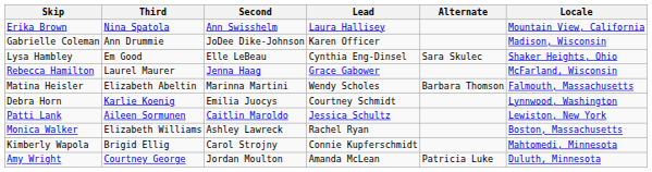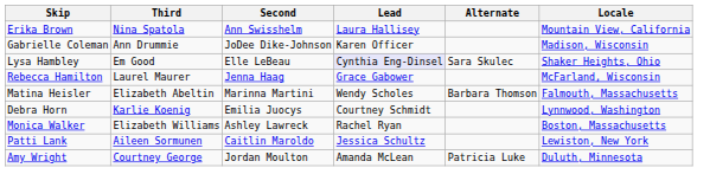 <table class="wikitable">
 <tr>
 <th>Skip</th>
 <th>Third</th>
 <th>Second</th>
 <th>Lead</th>
 <th>Alternate</th>
 <th>Locale</th>
 </tr>
 <tr>
 <td><a href='#'>Erika Brown</a></td>
 <td><a href='#'>Nina Spatola</a></td>
 <td><a href='#'>Ann Swisshelm</a></td>
 <td><a href='#'>Laura Hallisey</a></td>
 <td></td>
 <td> <a href='#'>Mountain View, California</a></td>
 </tr>
 <tr>
 <td>Gabrielle Coleman</td>
 <td>Ann Drummie</td>
 <td>JoDee Dike-Johnson</td>
 <td>Karen Officer</td>
 <td></td>
 <td> <a href='#'>Madison, Wisconsin</a></td>
 </tr>
 <tr>
 <td>Lysa Hambley</td>
 <td>Em Good</td>
 <td>Elle LeBeau</td>
-<td>Cynthia Eng-Dinsel</td>
+<td style="background: lavender;">Cynthia Eng-Dinsel</td>
 <td>Sara Skulec</td>
 <td> <a href='#'>Shaker Heights, Ohio</a></td>
 </tr>
 <tr>
 <td><a href='#'>Rebecca Hamilton</a></td>
 <td>Laurel Maurer</td>
 <td><a href='#'>Jenna Haag</a></td>
 <td><a href='#'>Grace Gabower</a></td>
 <td></td>
 <td> <a href='#'>McFarland, Wisconsin</a></td>
 </tr>
 <tr>
 <td>Matina Heisler</td>
 <td>Elizabeth Abeltin</td>
 <td>Marinna Martini</td>
 <td>Wendy Scholes</td>
 <td>Barbara Thomson</td>
 <td> <a href='#'>Falmouth, Massachusetts</a></td>
 </tr>
 <tr>
 <td>Debra Horn</td>
 <td><a href='#'>Karlie Koenig</a></td>
 <td>Emilia Juocys</td>
 <td>Courtney Schmidt</td>
 <td></td>
 <td> <a href='#'>Lynnwood, Washington</a></td>
 </tr>
 <tr>
-<td><a href='#'>Patti Lank</a></td>
-<td><a href='#'>Aileen Sormunen</a></td>
-<td><a href='#'>Caitlin Maroldo</a></td>
-<td><a href='#'>Jessica Schultz</a></td>
-<td></td>
-<td> <a href='#'>Lewiston, New York</a></td>
-</tr>
-<tr>
 <td><a href='#'>Monica Walker</a></td>
 <td>Elizabeth Williams</td>
 <td>Ashley Lawreck</td>
 <td>Rachel Ryan</td>
 <td></td>
 <td> <a href='#'>Boston, Massachusetts</a></td>
 </tr>
 <tr>
-<td>Kimberly Wapola</td>
-<td>Brigid Ellig</td>
-<td>Carol Strojny</td>
-<td>Connie Kupferschmidt</td>
+<td><a href='#'>Patti Lank</a></td>
+<td><a href='#'>Aileen Sormunen</a></td>
+<td><a href='#'>Caitlin Maroldo</a></td>
+<td><a href='#'>Jessica Schultz</a></td>
 <td></td>
-<td> <a href='#'>Mahtomedi, Minnesota</a></td>
+<td> <a href='#'>Lewiston, New York</a></td>
 </tr>
 <tr>
 <td><a href='#'>Amy Wright</a></td>
 <td><a href='#'>Courtney George</a></td>
 <td>Jordan Moulton</td>
 <td>Amanda McLean</td>
 <td>Patricia Luke</td>
 <td> <a href='#'>Duluth, Minnesota</a></td>
 </tr>
 </table>
